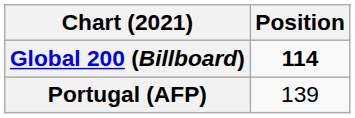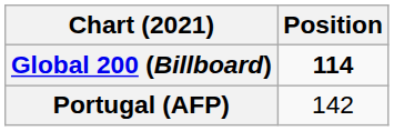 <table class="wikitable sortable plainrowheaders" style="text-align:center">
 <tr>
 <th scope="col">Chart (2021)</th>
 <th scope="col">Position</th>
 </tr>
 <tr>
 <th scope="row"><a href='#'>Global 200</a> (<em>Billboard</em>)</th>
 <td><strong>114</strong></td>
 </tr>
 <tr>
 <th scope="row">Portugal (AFP)</th>
-<td>139</td>
+<td>142</td>
 </tr>
 </table>
